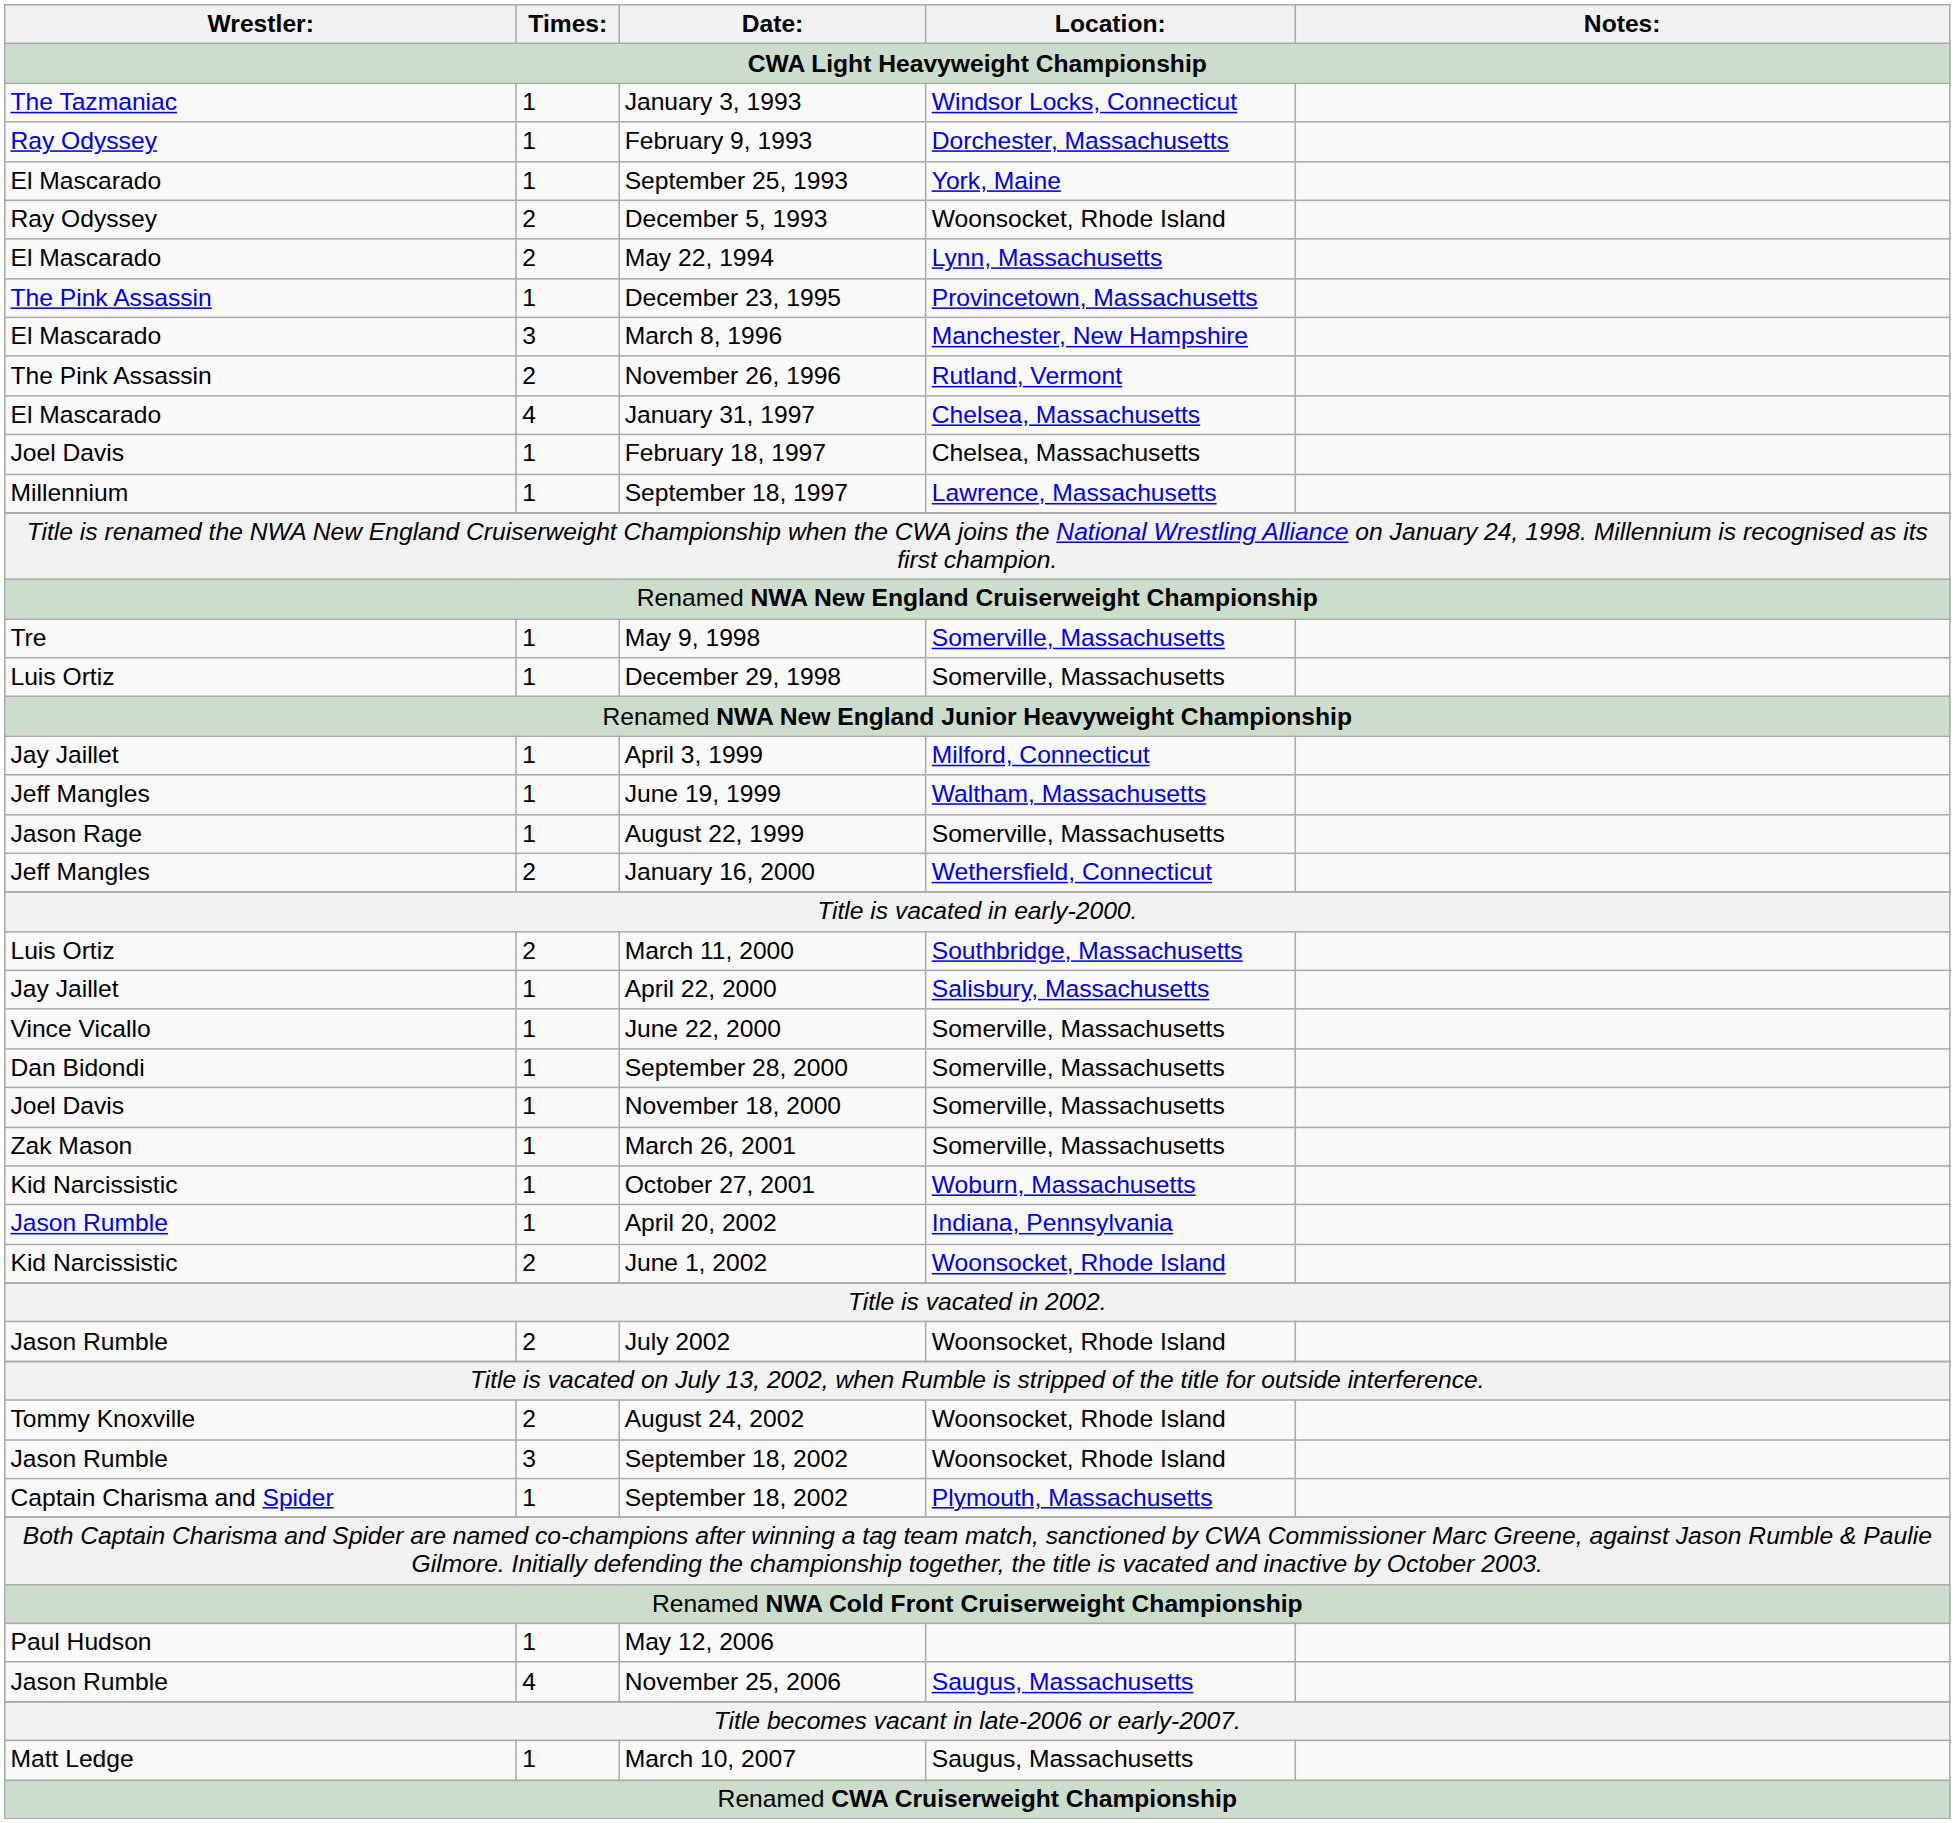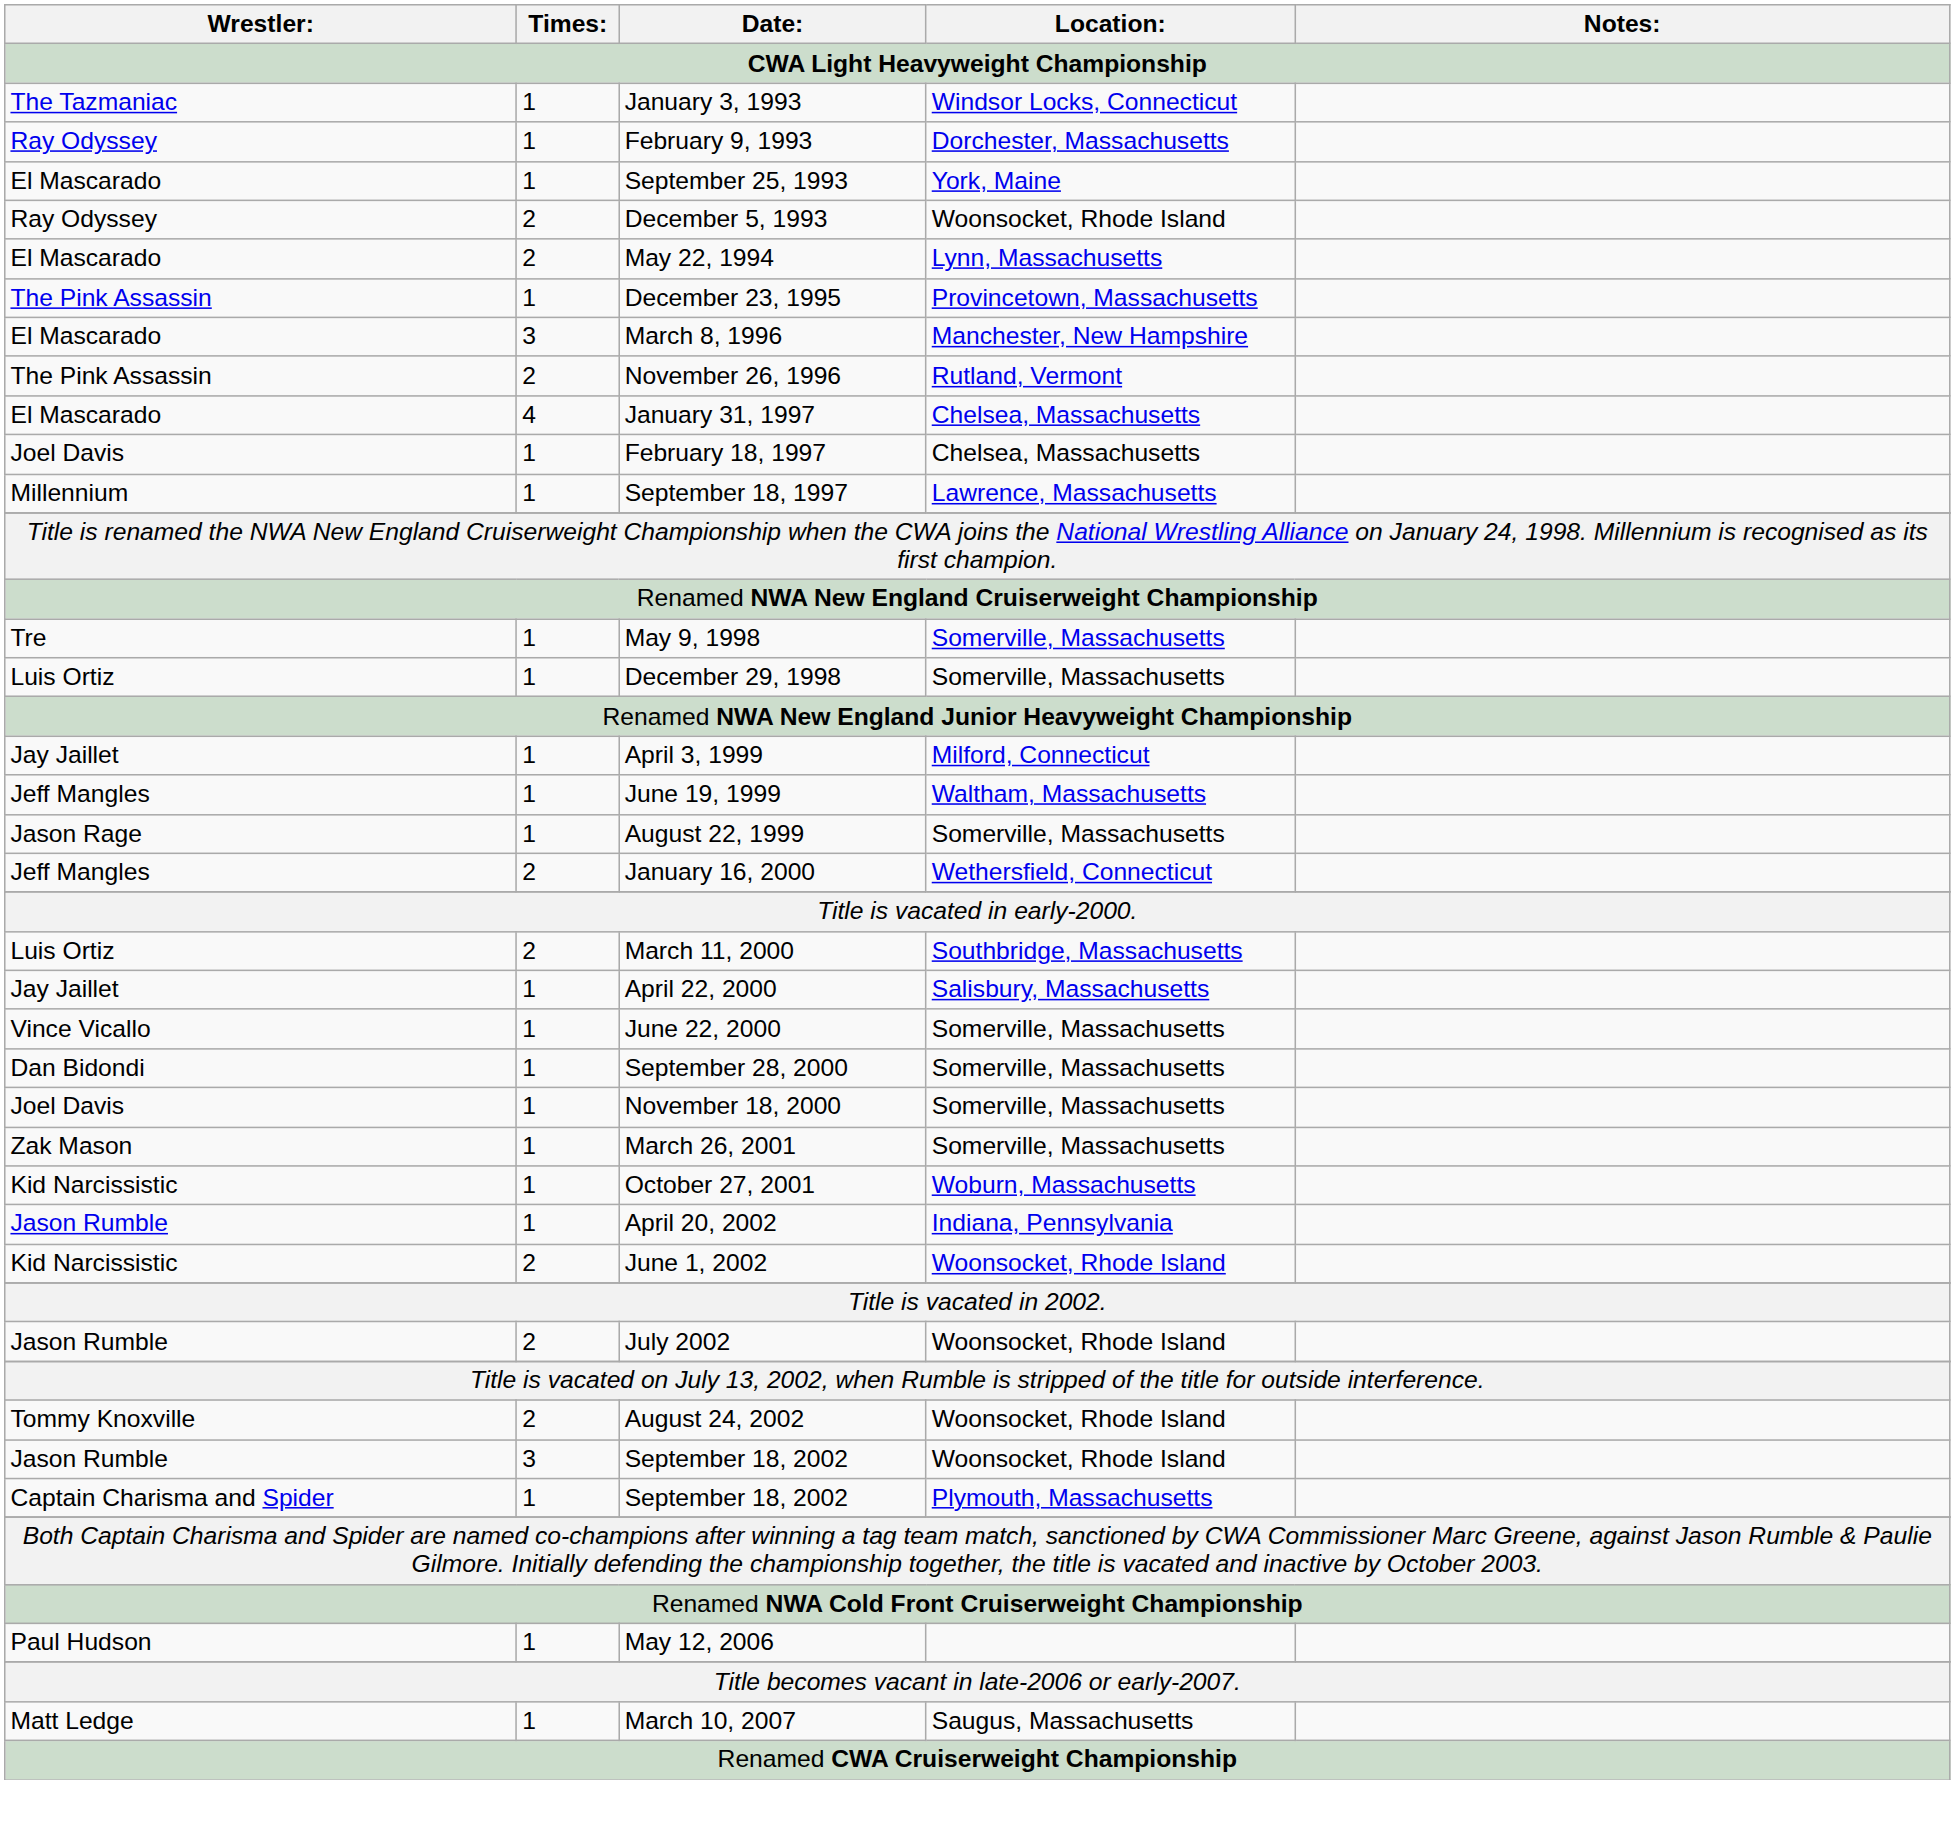 <table class="wikitable" width=100%>
 <tr>
 <th width=25%>Wrestler:</th>
 <th width=5%>Times:</th>
 <th width=15%>Date:</th>
 <th width=18%>Location:</th>
 <th width=32%>Notes:</th>
 </tr>
 <tr>
 <td colspan=5 style="background: #ccddcc;" align=center><strong>CWA Light Heavyweight Championship</strong></td>
 </tr>
 <tr>
 <td><a href='#'>The Tazmaniac</a></td>
 <td>1</td>
 <td>January 3, 1993</td>
 <td><a href='#'>Windsor Locks, Connecticut</a></td>
 <td></td>
 </tr>
 <tr>
 <td><a href='#'>Ray Odyssey</a></td>
 <td>1</td>
 <td>February 9, 1993</td>
 <td><a href='#'>Dorchester, Massachusetts</a></td>
 <td></td>
 </tr>
 <tr>
 <td>El Mascarado</td>
 <td>1</td>
 <td>September 25, 1993</td>
 <td><a href='#'>York, Maine</a></td>
 <td></td>
 </tr>
 <tr>
 <td>Ray Odyssey</td>
 <td>2</td>
 <td>December 5, 1993</td>
 <td>Woonsocket, Rhode Island</td>
 <td></td>
 </tr>
 <tr>
 <td>El Mascarado</td>
 <td>2</td>
 <td>May 22, 1994</td>
 <td><a href='#'>Lynn, Massachusetts</a></td>
 <td></td>
 </tr>
 <tr>
 <td><a href='#'>The Pink Assassin</a></td>
 <td>1</td>
 <td>December 23, 1995</td>
 <td><a href='#'>Provincetown, Massachusetts</a></td>
 <td></td>
 </tr>
 <tr>
 <td>El Mascarado</td>
 <td>3</td>
 <td>March 8, 1996</td>
 <td><a href='#'>Manchester, New Hampshire</a></td>
 <td></td>
 </tr>
 <tr>
 <td>The Pink Assassin</td>
 <td>2</td>
 <td>November 26, 1996</td>
 <td><a href='#'>Rutland, Vermont</a></td>
 <td></td>
 </tr>
 <tr>
 <td>El Mascarado</td>
 <td>4</td>
 <td>January 31, 1997</td>
 <td><a href='#'>Chelsea, Massachusetts</a></td>
 <td></td>
 </tr>
 <tr>
 <td>Joel Davis</td>
 <td>1</td>
 <td>February 18, 1997</td>
 <td>Chelsea, Massachusetts</td>
 <td></td>
 </tr>
 <tr>
 <td>Millennium</td>
 <td>1</td>
 <td>September 18, 1997</td>
 <td><a href='#'>Lawrence, Massachusetts</a></td>
 <td></td>
 </tr>
 <tr>
 </tr>
 <tr style="background: #f2f2f2;">
 <td colspan="5" align=center><em>Title is renamed the NWA New England Cruiserweight Championship when the CWA joins the <a href='#'>National Wrestling Alliance</a> on January 24, 1998. Millennium is recognised as its first champion.</em></td>
 </tr>
 <tr>
 <td colspan=5 style="background: #ccddcc;" align=center>Renamed <strong>NWA New England Cruiserweight Championship</strong></td>
 </tr>
 <tr>
 <td>Tre</td>
 <td>1</td>
 <td>May 9, 1998</td>
 <td><a href='#'>Somerville, Massachusetts</a></td>
 <td></td>
 </tr>
 <tr>
 <td>Luis Ortiz</td>
 <td>1</td>
 <td>December 29, 1998</td>
 <td>Somerville, Massachusetts</td>
 <td></td>
 </tr>
 <tr>
 <td colspan=5 style="background: #ccddcc;" align=center>Renamed <strong>NWA New England Junior Heavyweight Championship</strong></td>
 </tr>
 <tr>
 <td>Jay Jaillet</td>
 <td>1</td>
 <td>April 3, 1999</td>
 <td><a href='#'>Milford, Connecticut</a></td>
 <td></td>
 </tr>
 <tr>
 <td>Jeff Mangles</td>
 <td>1</td>
 <td>June 19, 1999</td>
 <td><a href='#'>Waltham, Massachusetts</a></td>
 <td></td>
 </tr>
 <tr>
 <td>Jason Rage</td>
 <td>1</td>
 <td>August 22, 1999</td>
 <td>Somerville, Massachusetts</td>
 <td></td>
 </tr>
 <tr>
 <td>Jeff Mangles</td>
 <td>2</td>
 <td>January 16, 2000</td>
 <td><a href='#'>Wethersfield, Connecticut</a></td>
 <td></td>
 </tr>
 <tr>
 </tr>
 <tr style="background: #f2f2f2;">
 <td colspan="5" align=center><em>Title is vacated in early-2000.</em></td>
 </tr>
 <tr>
 <td>Luis Ortiz</td>
 <td>2</td>
 <td>March 11, 2000</td>
 <td><a href='#'>Southbridge, Massachusetts</a></td>
 <td></td>
 </tr>
 <tr>
 <td>Jay Jaillet</td>
 <td>1</td>
 <td>April 22, 2000</td>
 <td><a href='#'>Salisbury, Massachusetts</a></td>
 <td></td>
 </tr>
 <tr>
 <td>Vince Vicallo</td>
 <td>1</td>
 <td>June 22, 2000</td>
 <td>Somerville, Massachusetts</td>
 <td></td>
 </tr>
 <tr>
 <td>Dan Bidondi</td>
 <td>1</td>
 <td>September 28, 2000</td>
 <td>Somerville, Massachusetts</td>
 <td></td>
 </tr>
 <tr>
 <td>Joel Davis</td>
 <td>1</td>
 <td>November 18, 2000</td>
 <td>Somerville, Massachusetts</td>
 <td></td>
 </tr>
 <tr>
 <td>Zak Mason</td>
 <td>1</td>
 <td>March 26, 2001</td>
 <td>Somerville, Massachusetts</td>
 <td></td>
 </tr>
 <tr>
 <td>Kid Narcissistic</td>
 <td>1</td>
 <td>October 27, 2001</td>
 <td><a href='#'>Woburn, Massachusetts</a></td>
 <td></td>
 </tr>
 <tr>
 <td><a href='#'>Jason Rumble</a></td>
 <td>1</td>
 <td>April 20, 2002</td>
 <td><a href='#'>Indiana, Pennsylvania</a></td>
 <td></td>
 </tr>
 <tr>
 <td>Kid Narcissistic</td>
 <td>2</td>
 <td>June 1, 2002</td>
 <td><a href='#'>Woonsocket, Rhode Island</a></td>
 <td></td>
 </tr>
 <tr>
 </tr>
 <tr style="background: #f2f2f2;">
 <td colspan="5" align=center><em>Title is vacated in 2002.</em></td>
 </tr>
 <tr>
 <td>Jason Rumble</td>
 <td>2</td>
 <td>July 2002</td>
 <td>Woonsocket, Rhode Island</td>
 <td></td>
 </tr>
 <tr>
 </tr>
 <tr style="background: #f2f2f2;">
 <td colspan="5" align=center><em>Title is vacated on July 13, 2002, when Rumble is stripped of the title for outside interference.</em></td>
 </tr>
 <tr>
 <td>Tommy Knoxville</td>
 <td>2</td>
 <td>August 24, 2002</td>
 <td>Woonsocket, Rhode Island</td>
 <td></td>
 </tr>
 <tr>
 <td>Jason Rumble</td>
 <td>3</td>
 <td>September 18, 2002</td>
 <td>Woonsocket, Rhode Island</td>
 <td></td>
 </tr>
 <tr>
 <td>Captain Charisma and <a href='#'>Spider</a></td>
 <td>1</td>
 <td>September 18, 2002</td>
 <td><a href='#'>Plymouth, Massachusetts</a></td>
 <td></td>
 </tr>
 <tr>
 </tr>
 <tr style="background: #f2f2f2;">
 <td colspan="5" align=center><em>Both Captain Charisma and Spider are named co-champions after winning a tag team match, sanctioned by CWA Commissioner Marc Greene, against Jason Rumble & Paulie Gilmore. Initially defending the championship together, the title is vacated and inactive by October 2003.</em></td>
 </tr>
 <tr>
 <td colspan=5 style="background: #ccddcc;" align=center>Renamed <strong>NWA Cold Front Cruiserweight Championship</strong></td>
 </tr>
 <tr>
 <td>Paul Hudson</td>
 <td>1</td>
 <td>May 12, 2006</td>
 <td></td>
 <td></td>
 </tr>
 <tr>
-<td>Jason Rumble</td>
-<td>4</td>
-<td>November 25, 2006</td>
-<td><a href='#'>Saugus, Massachusetts</a></td>
-<td></td>
-</tr>
-<tr>
 </tr>
 <tr style="background: #f2f2f2;">
 <td colspan="5" align=center><em>Title becomes vacant in late-2006 or early-2007.</em></td>
 </tr>
 <tr>
 <td>Matt Ledge</td>
 <td>1</td>
 <td>March 10, 2007</td>
 <td>Saugus, Massachusetts</td>
 <td></td>
 </tr>
 <tr>
 <td colspan=5 style="background: #ccddcc;" align=center>Renamed <strong>CWA Cruiserweight Championship</strong></td>
 </tr>
 <tr>
 </tr>
 </table>
